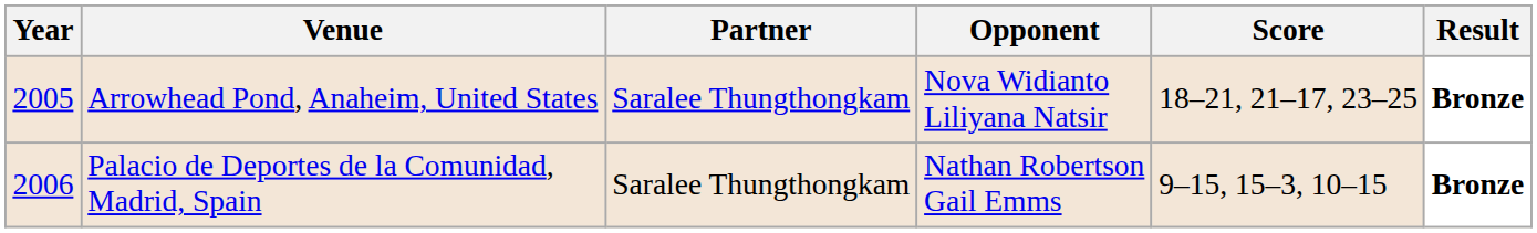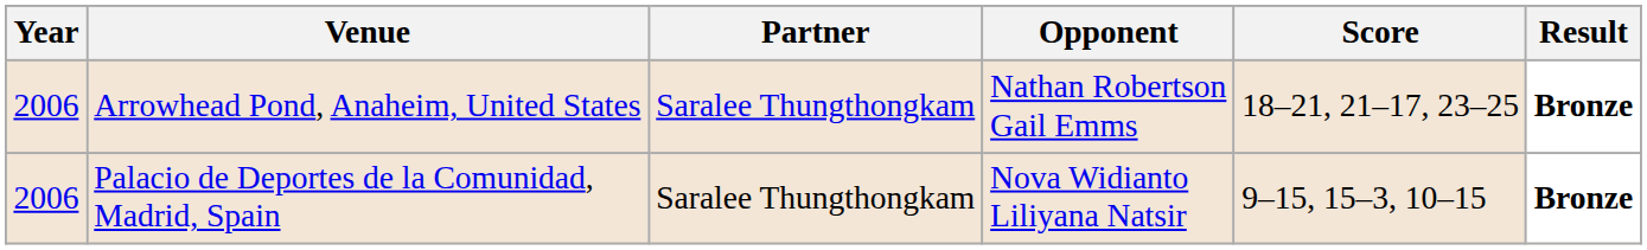 <table class="sortable wikitable" style="font-size: 90%;">
 <tr>
 <th>Year</th>
 <th>Venue</th>
 <th>Partner</th>
 <th>Opponent</th>
 <th>Score</th>
 <th>Result</th>
 </tr>
 <tr style="background:#F3E6D7">
-<td align="center"><a href='#'>2005</a></td>
+<td align="center"><a href='#'>2006</a></td>
 <td align="left"><a href='#'>Arrowhead Pond</a>, <a href='#'>Anaheim, United States</a></td>
 <td align="left"> <a href='#'>Saralee Thungthongkam</a></td>
-<td align="left"> <a href='#'>Nova Widianto</a> <br>  <a href='#'>Liliyana Natsir</a></td>
+<td align="left"> <a href='#'>Nathan Robertson</a> <br>  <a href='#'>Gail Emms</a></td>
 <td align="left">18–21, 21–17, 23–25</td>
 <td style="text-align:left; background:white"> <strong>Bronze</strong></td>
 </tr>
 <tr style="background:#F3E6D7">
 <td align="center"><a href='#'>2006</a></td>
 <td align="left"><a href='#'>Palacio de Deportes de la Comunidad</a>,<br><a href='#'>Madrid, Spain</a></td>
 <td align="left"> Saralee Thungthongkam</td>
-<td align="left"> <a href='#'>Nathan Robertson</a> <br>  <a href='#'>Gail Emms</a></td>
+<td align="left"> <a href='#'>Nova Widianto</a> <br>  <a href='#'>Liliyana Natsir</a></td>
 <td align="left">9–15, 15–3, 10–15</td>
 <td style="text-align:left; background:white"> <strong>Bronze</strong></td>
 </tr>
 </table>
